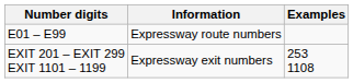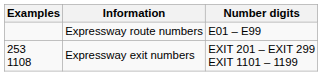 <table class="wikitable">
 <tr>
+<th>Examples</th>
+<th>Information</th>
 <th>Number digits</th>
-<th>Information</th>
-<th>Examples</th>
 </tr>
 <tr>
+<td><br></td>
+<td>Expressway route numbers</td>
 <td>E01 – E99</td>
-<td>Expressway route numbers</td>
-<td><br></td>
 </tr>
 <tr>
+<td>253<br>1108</td>
+<td>Expressway exit numbers</td>
 <td>EXIT 201 – EXIT 299<br>EXIT 1101 – 1199</td>
-<td>Expressway exit numbers</td>
-<td>253<br>1108</td>
 </tr>
 </table>
